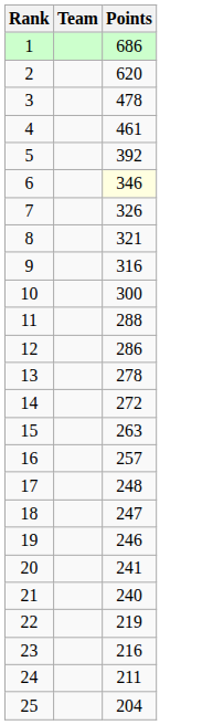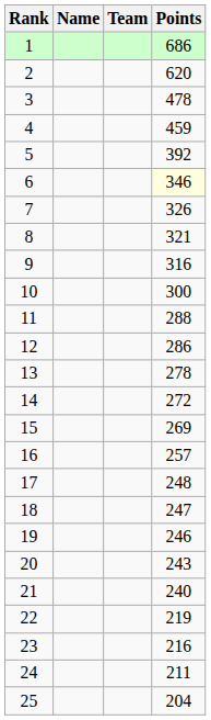 <table class="wikitable">
 <tr style="background:#ccf;">
 <th>Rank</th>
+<th>Name</th>
 <th>Team</th>
 <th>Points</th>
 </tr>
 <tr style="background:#ccffcc;">
 <td align=center>1</td>
 <td></td>
+<td></td>
 <td align=center>686</td>
 </tr>
 <tr>
 <td align=center>2</td>
+<td></td>
 <td></td>
 <td align=center>620</td>
 </tr>
 <tr>
 <td align=center>3</td>
 <td></td>
+<td></td>
 <td align=center>478</td>
 </tr>
 <tr>
 <td align=center>4</td>
 <td></td>
-<td align=center>461</td>
+<td></td>
+<td align=center>459</td>
 </tr>
 <tr>
 <td align=center>5</td>
+<td></td>
 <td></td>
 <td align=center>392</td>
 </tr>
 <tr>
 <td align=center>6</td>
 <td></td>
+<td></td>
 <td align=center style="background: lightyellow;">346</td>
 </tr>
 <tr>
 <td align=center>7</td>
+<td></td>
 <td></td>
 <td align=center>326</td>
 </tr>
 <tr>
 <td align=center>8</td>
 <td></td>
+<td></td>
 <td align=center>321</td>
 </tr>
 <tr>
 <td align=center>9</td>
+<td></td>
 <td></td>
 <td align=center>316</td>
 </tr>
 <tr>
 <td align=center>10</td>
 <td></td>
+<td></td>
 <td align=center>300</td>
 </tr>
 <tr>
 <td align=center>11</td>
+<td></td>
 <td></td>
 <td align=center>288</td>
 </tr>
 <tr>
 <td align=center>12</td>
 <td></td>
+<td></td>
 <td align=center>286</td>
 </tr>
 <tr>
 <td align=center>13</td>
+<td></td>
 <td></td>
 <td align=center>278</td>
 </tr>
 <tr>
 <td align=center>14</td>
 <td></td>
+<td></td>
 <td align=center>272</td>
 </tr>
 <tr>
 <td align=center>15</td>
 <td></td>
-<td align=center>263</td>
+<td></td>
+<td align=center>269</td>
 </tr>
 <tr>
 <td align=center>16</td>
+<td></td>
 <td></td>
 <td align=center>257</td>
 </tr>
 <tr>
 <td align=center>17</td>
 <td></td>
+<td></td>
 <td align=center>248</td>
 </tr>
 <tr>
 <td align=center>18</td>
+<td></td>
 <td></td>
 <td align=center>247</td>
 </tr>
 <tr>
 <td align=center>19</td>
 <td></td>
+<td></td>
 <td align=center>246</td>
 </tr>
 <tr>
 <td align=center>20</td>
 <td></td>
-<td align=center>241</td>
+<td></td>
+<td align=center>243</td>
 </tr>
 <tr>
 <td align=center>21</td>
+<td></td>
 <td></td>
 <td align=center>240</td>
 </tr>
 <tr>
 <td align=center>22</td>
 <td></td>
+<td></td>
 <td align=center>219</td>
 </tr>
 <tr>
 <td align=center>23</td>
+<td></td>
 <td></td>
 <td align=center>216</td>
 </tr>
 <tr>
 <td align=center>24</td>
 <td></td>
+<td></td>
 <td align=center>211</td>
 </tr>
 <tr>
 <td align=center>25</td>
 <td></td>
+<td></td>
 <td align=center>204</td>
 </tr>
 </table>
